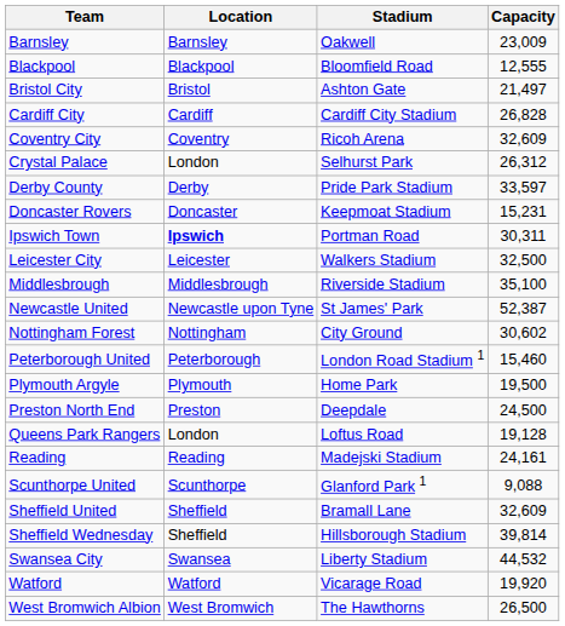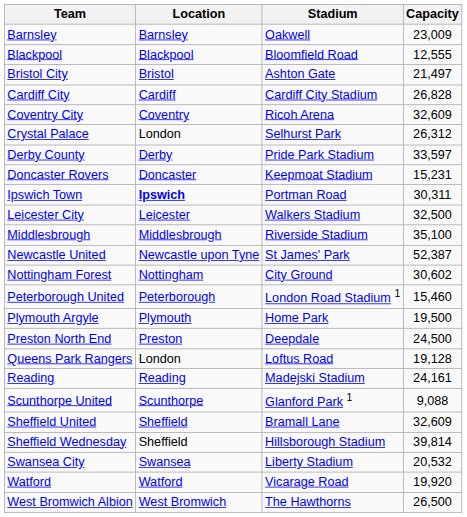 <table class="wikitable sortable">
 <tr>
 <th>Team</th>
 <th>Location</th>
 <th>Stadium</th>
 <th>Capacity</th>
 </tr>
 <tr>
 <td><a href='#'>Barnsley</a></td>
 <td><a href='#'>Barnsley</a></td>
 <td><a href='#'>Oakwell</a></td>
 <td align="center">23,009</td>
 </tr>
 <tr>
 <td><a href='#'>Blackpool</a></td>
 <td><a href='#'>Blackpool</a></td>
 <td><a href='#'>Bloomfield Road</a></td>
 <td align="center">12,555</td>
 </tr>
 <tr>
 <td><a href='#'>Bristol City</a></td>
 <td><a href='#'>Bristol</a></td>
 <td><a href='#'>Ashton Gate</a></td>
 <td align="center">21,497</td>
 </tr>
 <tr>
 <td><a href='#'>Cardiff City</a></td>
 <td><a href='#'>Cardiff</a></td>
 <td><a href='#'>Cardiff City Stadium</a></td>
 <td align="center">26,828</td>
 </tr>
 <tr>
 <td><a href='#'>Coventry City</a></td>
 <td><a href='#'>Coventry</a></td>
 <td><a href='#'>Ricoh Arena</a></td>
 <td align="center">32,609</td>
 </tr>
 <tr>
 <td><a href='#'>Crystal Palace</a></td>
 <td>London</td>
 <td><a href='#'>Selhurst Park</a></td>
 <td align="center">26,312</td>
 </tr>
 <tr>
 <td><a href='#'>Derby County</a></td>
 <td><a href='#'>Derby</a></td>
 <td><a href='#'>Pride Park Stadium</a></td>
 <td align="center">33,597</td>
 </tr>
 <tr>
 <td><a href='#'>Doncaster Rovers</a></td>
 <td><a href='#'>Doncaster</a></td>
 <td><a href='#'>Keepmoat Stadium</a></td>
 <td align="center">15,231</td>
 </tr>
 <tr>
 <td><a href='#'>Ipswich Town</a></td>
 <td><strong><a href='#'>Ipswich</a></strong></td>
 <td><a href='#'>Portman Road</a></td>
 <td align="center">30,311</td>
 </tr>
 <tr>
 <td><a href='#'>Leicester City</a></td>
 <td><a href='#'>Leicester</a></td>
 <td><a href='#'>Walkers Stadium</a></td>
 <td align="center">32,500</td>
 </tr>
 <tr>
 <td><a href='#'>Middlesbrough</a></td>
 <td><a href='#'>Middlesbrough</a></td>
 <td><a href='#'>Riverside Stadium</a></td>
 <td align="center">35,100</td>
 </tr>
 <tr>
 <td><a href='#'>Newcastle United</a></td>
 <td><a href='#'>Newcastle upon Tyne</a></td>
 <td><a href='#'>St James' Park</a></td>
 <td align="center">52,387</td>
 </tr>
 <tr>
 <td><a href='#'>Nottingham Forest</a></td>
 <td><a href='#'>Nottingham</a></td>
 <td><a href='#'>City Ground</a></td>
 <td align="center">30,602</td>
 </tr>
 <tr>
 <td><a href='#'>Peterborough United</a></td>
 <td><a href='#'>Peterborough</a></td>
 <td><a href='#'>London Road Stadium</a> <sup>1</sup></td>
 <td align="center">15,460</td>
 </tr>
 <tr>
 <td><a href='#'>Plymouth Argyle</a></td>
 <td><a href='#'>Plymouth</a></td>
 <td><a href='#'>Home Park</a></td>
 <td align="center">19,500</td>
 </tr>
 <tr>
 <td><a href='#'>Preston North End</a></td>
 <td><a href='#'>Preston</a></td>
 <td><a href='#'>Deepdale</a></td>
 <td align="center">24,500</td>
 </tr>
 <tr>
 <td><a href='#'>Queens Park Rangers</a></td>
 <td>London</td>
 <td><a href='#'>Loftus Road</a></td>
 <td align="center">19,128</td>
 </tr>
 <tr>
 <td><a href='#'>Reading</a></td>
 <td><a href='#'>Reading</a></td>
 <td><a href='#'>Madejski Stadium</a></td>
 <td align ="center">24,161</td>
 </tr>
 <tr>
 <td><a href='#'>Scunthorpe United</a></td>
 <td><a href='#'>Scunthorpe</a></td>
 <td><a href='#'>Glanford Park</a> <sup>1</sup></td>
 <td align="center">9,088</td>
 </tr>
 <tr>
 <td><a href='#'>Sheffield United</a></td>
 <td><a href='#'>Sheffield</a></td>
 <td><a href='#'>Bramall Lane</a></td>
 <td align="center">32,609</td>
 </tr>
 <tr>
 <td><a href='#'>Sheffield Wednesday</a></td>
 <td>Sheffield</td>
 <td><a href='#'>Hillsborough Stadium</a></td>
 <td align="center">39,814</td>
 </tr>
 <tr>
 <td><a href='#'>Swansea City</a></td>
 <td><a href='#'>Swansea</a></td>
 <td><a href='#'>Liberty Stadium</a></td>
-<td align="center">44,532</td>
+<td align="center">20,532</td>
 </tr>
 <tr>
 <td><a href='#'>Watford</a></td>
 <td><a href='#'>Watford</a></td>
 <td><a href='#'>Vicarage Road</a></td>
 <td align="center">19,920</td>
 </tr>
 <tr>
 <td><a href='#'>West Bromwich Albion</a></td>
 <td><a href='#'>West Bromwich</a></td>
 <td><a href='#'>The Hawthorns</a></td>
 <td align="center">26,500</td>
 </tr>
 </table>
